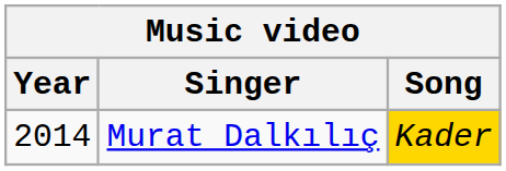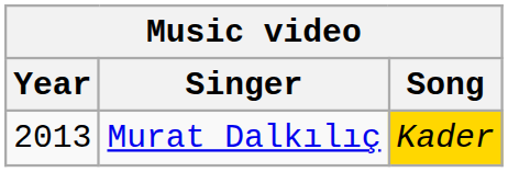 <table class="wikitable">
 <tr>
 <th colspan="3">Music video</th>
 </tr>
 <tr>
 <th>Year</th>
 <th>Singer</th>
 <th>Song</th>
 </tr>
 <tr>
-<td>2014</td>
+<td>2013</td>
 <td><a href='#'>Murat Dalkılıç</a></td>
 <td style="background: gold;"><em>Kader</em></td>
 </tr>
 </table>
